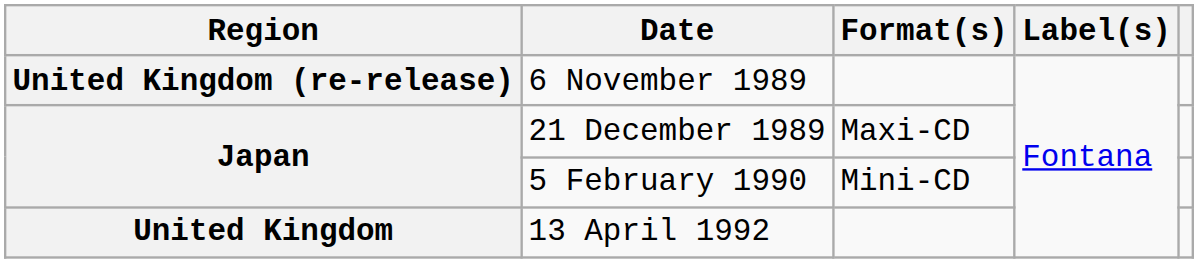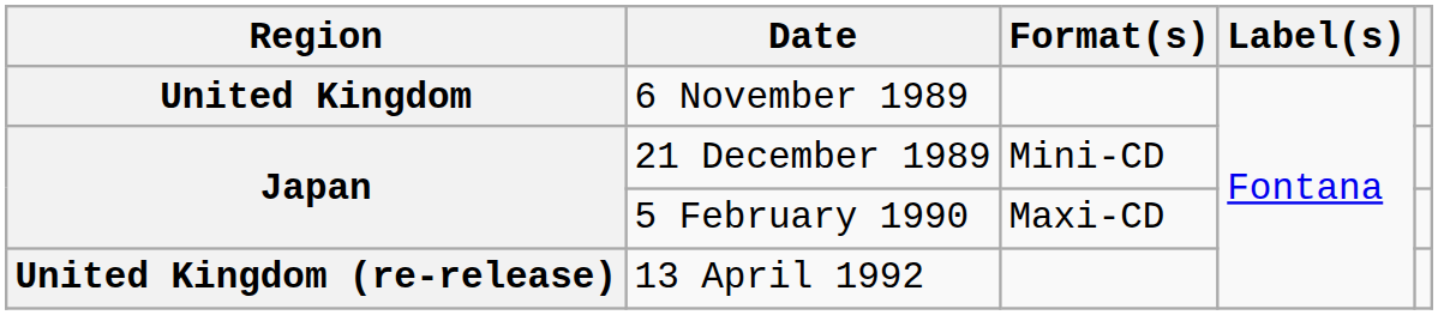 <table class="wikitable plainrowheaders">
 <tr>
 <th scope="col">Region</th>
 <th scope="col">Date</th>
 <th scope="col">Format(s)</th>
 <th scope="col">Label(s)</th>
 <th scope="col"></th>
 </tr>
 <tr>
-<th scope="row">United Kingdom (re-release)</th>
+<th scope="row">United Kingdom</th>
 <td>6 November 1989</td>
 <td></td>
 <td rowspan="4"><a href='#'>Fontana</a></td>
 <td></td>
 </tr>
 <tr>
 <th scope="row" rowspan="2">Japan</th>
 <td>21 December 1989</td>
+<td>Mini-CD</td>
+<td></td>
+</tr>
+<tr>
+<td>5 February 1990</td>
 <td>Maxi-CD</td>
 <td></td>
 </tr>
 <tr>
-<td>5 February 1990</td>
-<td>Mini-CD</td>
-<td></td>
-</tr>
-<tr>
-<th scope="row">United Kingdom</th>
+<th scope="row">United Kingdom (re-release)</th>
 <td>13 April 1992</td>
 <td></td>
 <td></td>
 </tr>
 </table>
